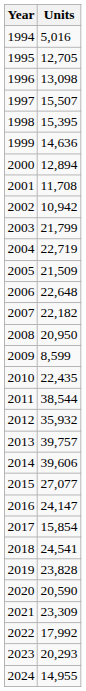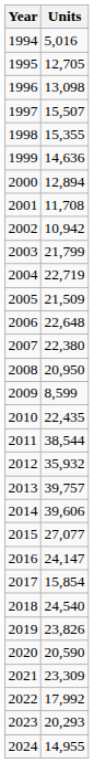 <table class="wikitable sticky-header">
 <tr>
 <th>Year</th>
 <th>Units</th>
 </tr>
 <tr>
 <td>1994</td>
 <td>5,016</td>
 </tr>
 <tr>
 <td>1995</td>
 <td>12,705</td>
 </tr>
 <tr>
 <td>1996</td>
 <td>13,098</td>
 </tr>
 <tr>
 <td>1997</td>
 <td>15,507</td>
 </tr>
 <tr>
 <td>1998</td>
-<td>15,395</td>
+<td>15,355</td>
 </tr>
 <tr>
 <td>1999</td>
 <td>14,636</td>
 </tr>
 <tr>
 <td>2000</td>
 <td>12,894</td>
 </tr>
 <tr>
 <td>2001</td>
 <td>11,708</td>
 </tr>
 <tr>
 <td>2002</td>
 <td>10,942</td>
 </tr>
 <tr>
 <td>2003</td>
 <td>21,799</td>
 </tr>
 <tr>
 <td>2004</td>
 <td>22,719</td>
 </tr>
 <tr>
 <td>2005</td>
 <td>21,509</td>
 </tr>
 <tr>
 <td>2006</td>
 <td>22,648</td>
 </tr>
 <tr>
 <td>2007</td>
-<td>22,182</td>
+<td>22,380</td>
 </tr>
 <tr>
 <td>2008</td>
 <td>20,950</td>
 </tr>
 <tr>
 <td>2009</td>
 <td>8,599</td>
 </tr>
 <tr>
 <td>2010</td>
 <td>22,435</td>
 </tr>
 <tr>
 <td>2011</td>
 <td>38,544</td>
 </tr>
 <tr>
 <td>2012</td>
 <td>35,932</td>
 </tr>
 <tr>
 <td>2013</td>
 <td>39,757</td>
 </tr>
 <tr>
 <td>2014</td>
 <td>39,606</td>
 </tr>
 <tr>
 <td>2015</td>
 <td>27,077</td>
 </tr>
 <tr>
 <td>2016</td>
 <td>24,147</td>
 </tr>
 <tr>
 <td>2017</td>
 <td>15,854</td>
 </tr>
 <tr>
 <td>2018</td>
-<td>24,541</td>
+<td>24,540</td>
 </tr>
 <tr>
 <td>2019</td>
-<td>23,828</td>
+<td>23,826</td>
 </tr>
 <tr>
 <td>2020</td>
 <td>20,590</td>
 </tr>
 <tr>
 <td>2021</td>
 <td>23,309</td>
 </tr>
 <tr>
 <td>2022</td>
 <td>17,992</td>
 </tr>
 <tr>
 <td>2023</td>
 <td>20,293</td>
 </tr>
 <tr>
 <td>2024</td>
 <td>14,955</td>
 </tr>
 </table>
